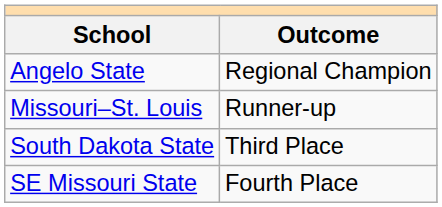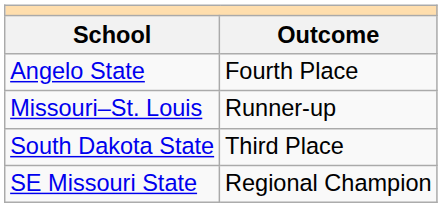 <table class="wikitable" style="float:left; margin-right:1em;">
 <tr>
 <th colspan="3" style="background:#ffdead;"></th>
 </tr>
 <tr>
 <th>School</th>
 <th>Outcome</th>
 </tr>
 <tr>
 <td><a href='#'>Angelo State</a></td>
-<td>Regional Champion</td>
+<td>Fourth Place</td>
 </tr>
 <tr>
 <td><a href='#'>Missouri–St. Louis</a></td>
 <td>Runner-up</td>
 </tr>
 <tr>
 <td><a href='#'>South Dakota State</a></td>
 <td>Third Place</td>
 </tr>
 <tr>
 <td><a href='#'>SE Missouri State</a></td>
-<td>Fourth Place</td>
+<td>Regional Champion</td>
 </tr>
 </table>
